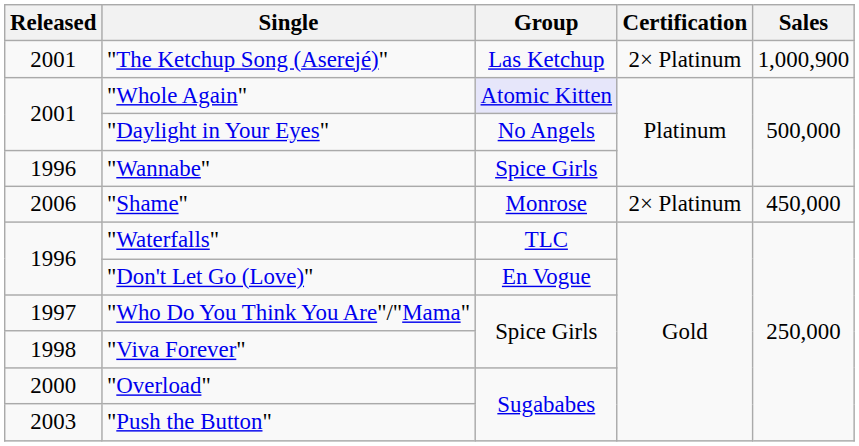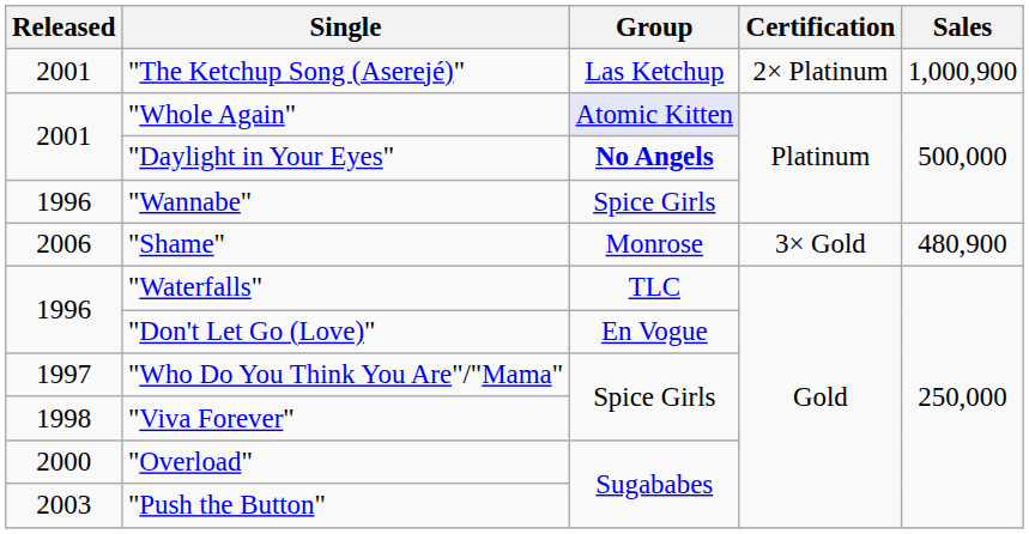 <table class="wikitable" style="text-align: center;">
 <tr>
 <th>Released</th>
 <th>Single</th>
 <th>Group</th>
 <th>Certification</th>
 <th>Sales<br> </th>
 </tr>
 <tr>
 <td>2001</td>
 <td style="text-align:left;">"<a href='#'>The Ketchup Song (Aserejé)</a>"</td>
 <td><a href='#'>Las Ketchup</a></td>
 <td>2× Platinum</td>
 <td>1,000,900</td>
 </tr>
 <tr>
 <td rowspan="2">2001</td>
 <td style="text-align:left;">"<a href='#'>Whole Again</a>"</td>
 <td style="background: lavender;"><a href='#'>Atomic Kitten</a></td>
 <td rowspan="3">Platinum</td>
 <td rowspan="3">500,000</td>
 </tr>
 <tr>
 <td style="text-align:left;">"<a href='#'>Daylight in Your Eyes</a>"</td>
-<td><a href='#'>No Angels</a></td>
+<td><strong><a href='#'>No Angels</a></strong></td>
 </tr>
 <tr>
 <td>1996</td>
 <td style="text-align:left;">"<a href='#'>Wannabe</a>"</td>
 <td><a href='#'>Spice Girls</a></td>
 </tr>
 <tr>
 <td>2006</td>
 <td style="text-align:left;">"<a href='#'>Shame</a>"</td>
 <td><a href='#'>Monrose</a></td>
-<td>2× Platinum</td>
-<td>450,000</td>
+<td>3× Gold</td>
+<td>480,900</td>
 </tr>
 <tr>
 <td rowspan=2>1996</td>
 <td style="text-align:left;">"<a href='#'>Waterfalls</a>"</td>
 <td><a href='#'>TLC</a></td>
 <td rowspan="6">Gold</td>
 <td rowspan="6">250,000</td>
 </tr>
 <tr>
 <td style="text-align:left;">"<a href='#'>Don't Let Go (Love)</a>"</td>
 <td><a href='#'>En Vogue</a></td>
 </tr>
 <tr>
 <td>1997</td>
 <td style="text-align:left;">"<a href='#'>Who Do You Think You Are</a>"/"<a href='#'>Mama</a>"</td>
 <td rowspan="2">Spice Girls</td>
 </tr>
 <tr>
 <td>1998</td>
 <td style="text-align:left;">"<a href='#'>Viva Forever</a>"</td>
 </tr>
 <tr>
 <td>2000</td>
 <td style="text-align:left;">"<a href='#'>Overload</a>"</td>
 <td rowspan="2"><a href='#'>Sugababes</a></td>
 </tr>
 <tr>
 <td>2003</td>
 <td style="text-align:left;">"<a href='#'>Push the Button</a>"</td>
 </tr>
 </table>
